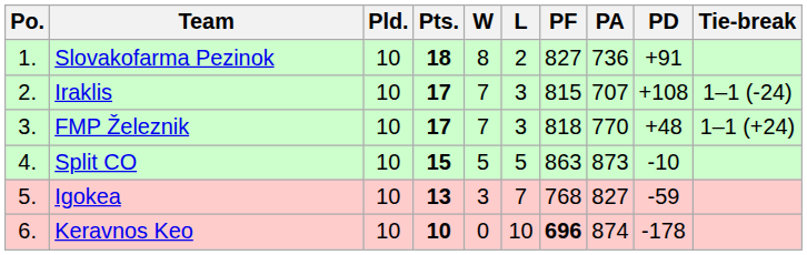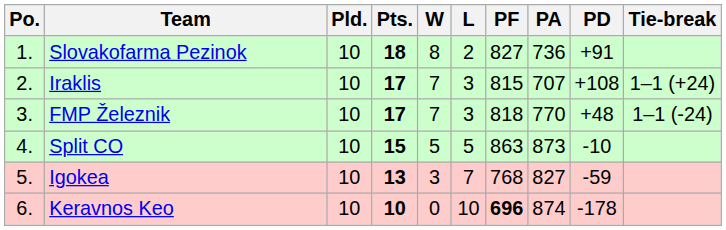 <table class="wikitable" style="text-align:center">
 <tr>
 <th width=15>Po.</th>
 <th width=220>Team</th>
 <th width=20>Pld.</th>
 <th width=20>Pts.</th>
 <th width=20>W</th>
 <th width=20>L</th>
 <th width=20>PF</th>
 <th width=20>PA</th>
 <th width=20>PD</th>
 <th>Tie-break</th>
 </tr>
 <tr bgcolor=#ccffcc>
 <td>1.</td>
 <td align=left> <a href='#'>Slovakofarma Pezinok</a></td>
 <td>10</td>
 <td><strong>18</strong></td>
 <td>8</td>
 <td>2</td>
 <td>827</td>
 <td>736</td>
 <td>+91</td>
 <td></td>
 </tr>
 <tr bgcolor=#ccffcc>
 <td>2.</td>
 <td align=left> <a href='#'>Iraklis</a></td>
 <td>10</td>
 <td><strong>17</strong></td>
 <td>7</td>
 <td>3</td>
 <td>815</td>
 <td>707</td>
 <td>+108</td>
-<td>1–1 (-24)</td>
+<td>1–1 (+24)</td>
 </tr>
 <tr bgcolor=#ccffcc>
 <td>3.</td>
 <td align=left> <a href='#'>FMP Železnik</a></td>
 <td>10</td>
 <td><strong>17</strong></td>
 <td>7</td>
 <td>3</td>
 <td>818</td>
 <td>770</td>
 <td>+48</td>
-<td>1–1 (+24)</td>
+<td>1–1 (-24)</td>
 </tr>
 <tr bgcolor=#ccffcc>
 <td>4.</td>
 <td align=left> <a href='#'>Split CO</a></td>
 <td>10</td>
 <td><strong>15</strong></td>
 <td>5</td>
 <td>5</td>
 <td>863</td>
 <td>873</td>
 <td>-10</td>
 <td></td>
 </tr>
 <tr bgcolor=#ffcccc>
 <td>5.</td>
 <td align=left> <a href='#'>Igokea</a></td>
 <td>10</td>
 <td><strong>13</strong></td>
 <td>3</td>
 <td>7</td>
 <td>768</td>
 <td>827</td>
 <td>-59</td>
 <td></td>
 </tr>
 <tr bgcolor=#ffcccc>
 <td>6.</td>
 <td align=left> <a href='#'>Keravnos Keo</a></td>
 <td>10</td>
 <td><strong>10</strong></td>
 <td>0</td>
 <td>10</td>
 <td><strong>696</strong></td>
 <td>874</td>
 <td>-178</td>
 <td></td>
 </tr>
 </table>
